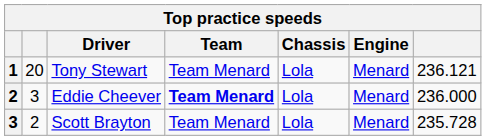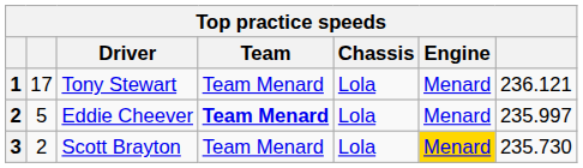 <table class="wikitable" style="font-size:95%;">
 <tr>
 <th colspan=7>Top practice speeds</th>
 </tr>
 <tr>
 <th></th>
 <th></th>
 <th>Driver</th>
 <th>Team</th>
 <th>Chassis</th>
 <th>Engine</th>
 <th></th>
 </tr>
 <tr>
 <th>1</th>
-<td style="text-align:center;">20</td>
+<td style="text-align:center;">17</td>
 <td> <a href='#'>Tony Stewart</a> <strong></strong></td>
 <td><a href='#'>Team Menard</a></td>
 <td><a href='#'>Lola</a></td>
 <td><a href='#'>Menard</a></td>
 <td>236.121</td>
 </tr>
 <tr>
 <th>2</th>
-<td style="text-align:center;">3</td>
+<td style="text-align:center;">5</td>
 <td> <a href='#'>Eddie Cheever</a></td>
 <td><strong><a href='#'>Team Menard</a></strong></td>
 <td><a href='#'>Lola</a></td>
 <td><a href='#'>Menard</a></td>
-<td>236.000</td>
+<td>235.997</td>
 </tr>
 <tr>
 <th>3</th>
 <td style="text-align:center;">2</td>
 <td> <a href='#'>Scott Brayton</a></td>
 <td><a href='#'>Team Menard</a></td>
 <td><a href='#'>Lola</a></td>
-<td><a href='#'>Menard</a></td>
-<td>235.728</td>
+<td style="background: gold;"><a href='#'>Menard</a></td>
+<td>235.730</td>
 </tr>
 </table>
